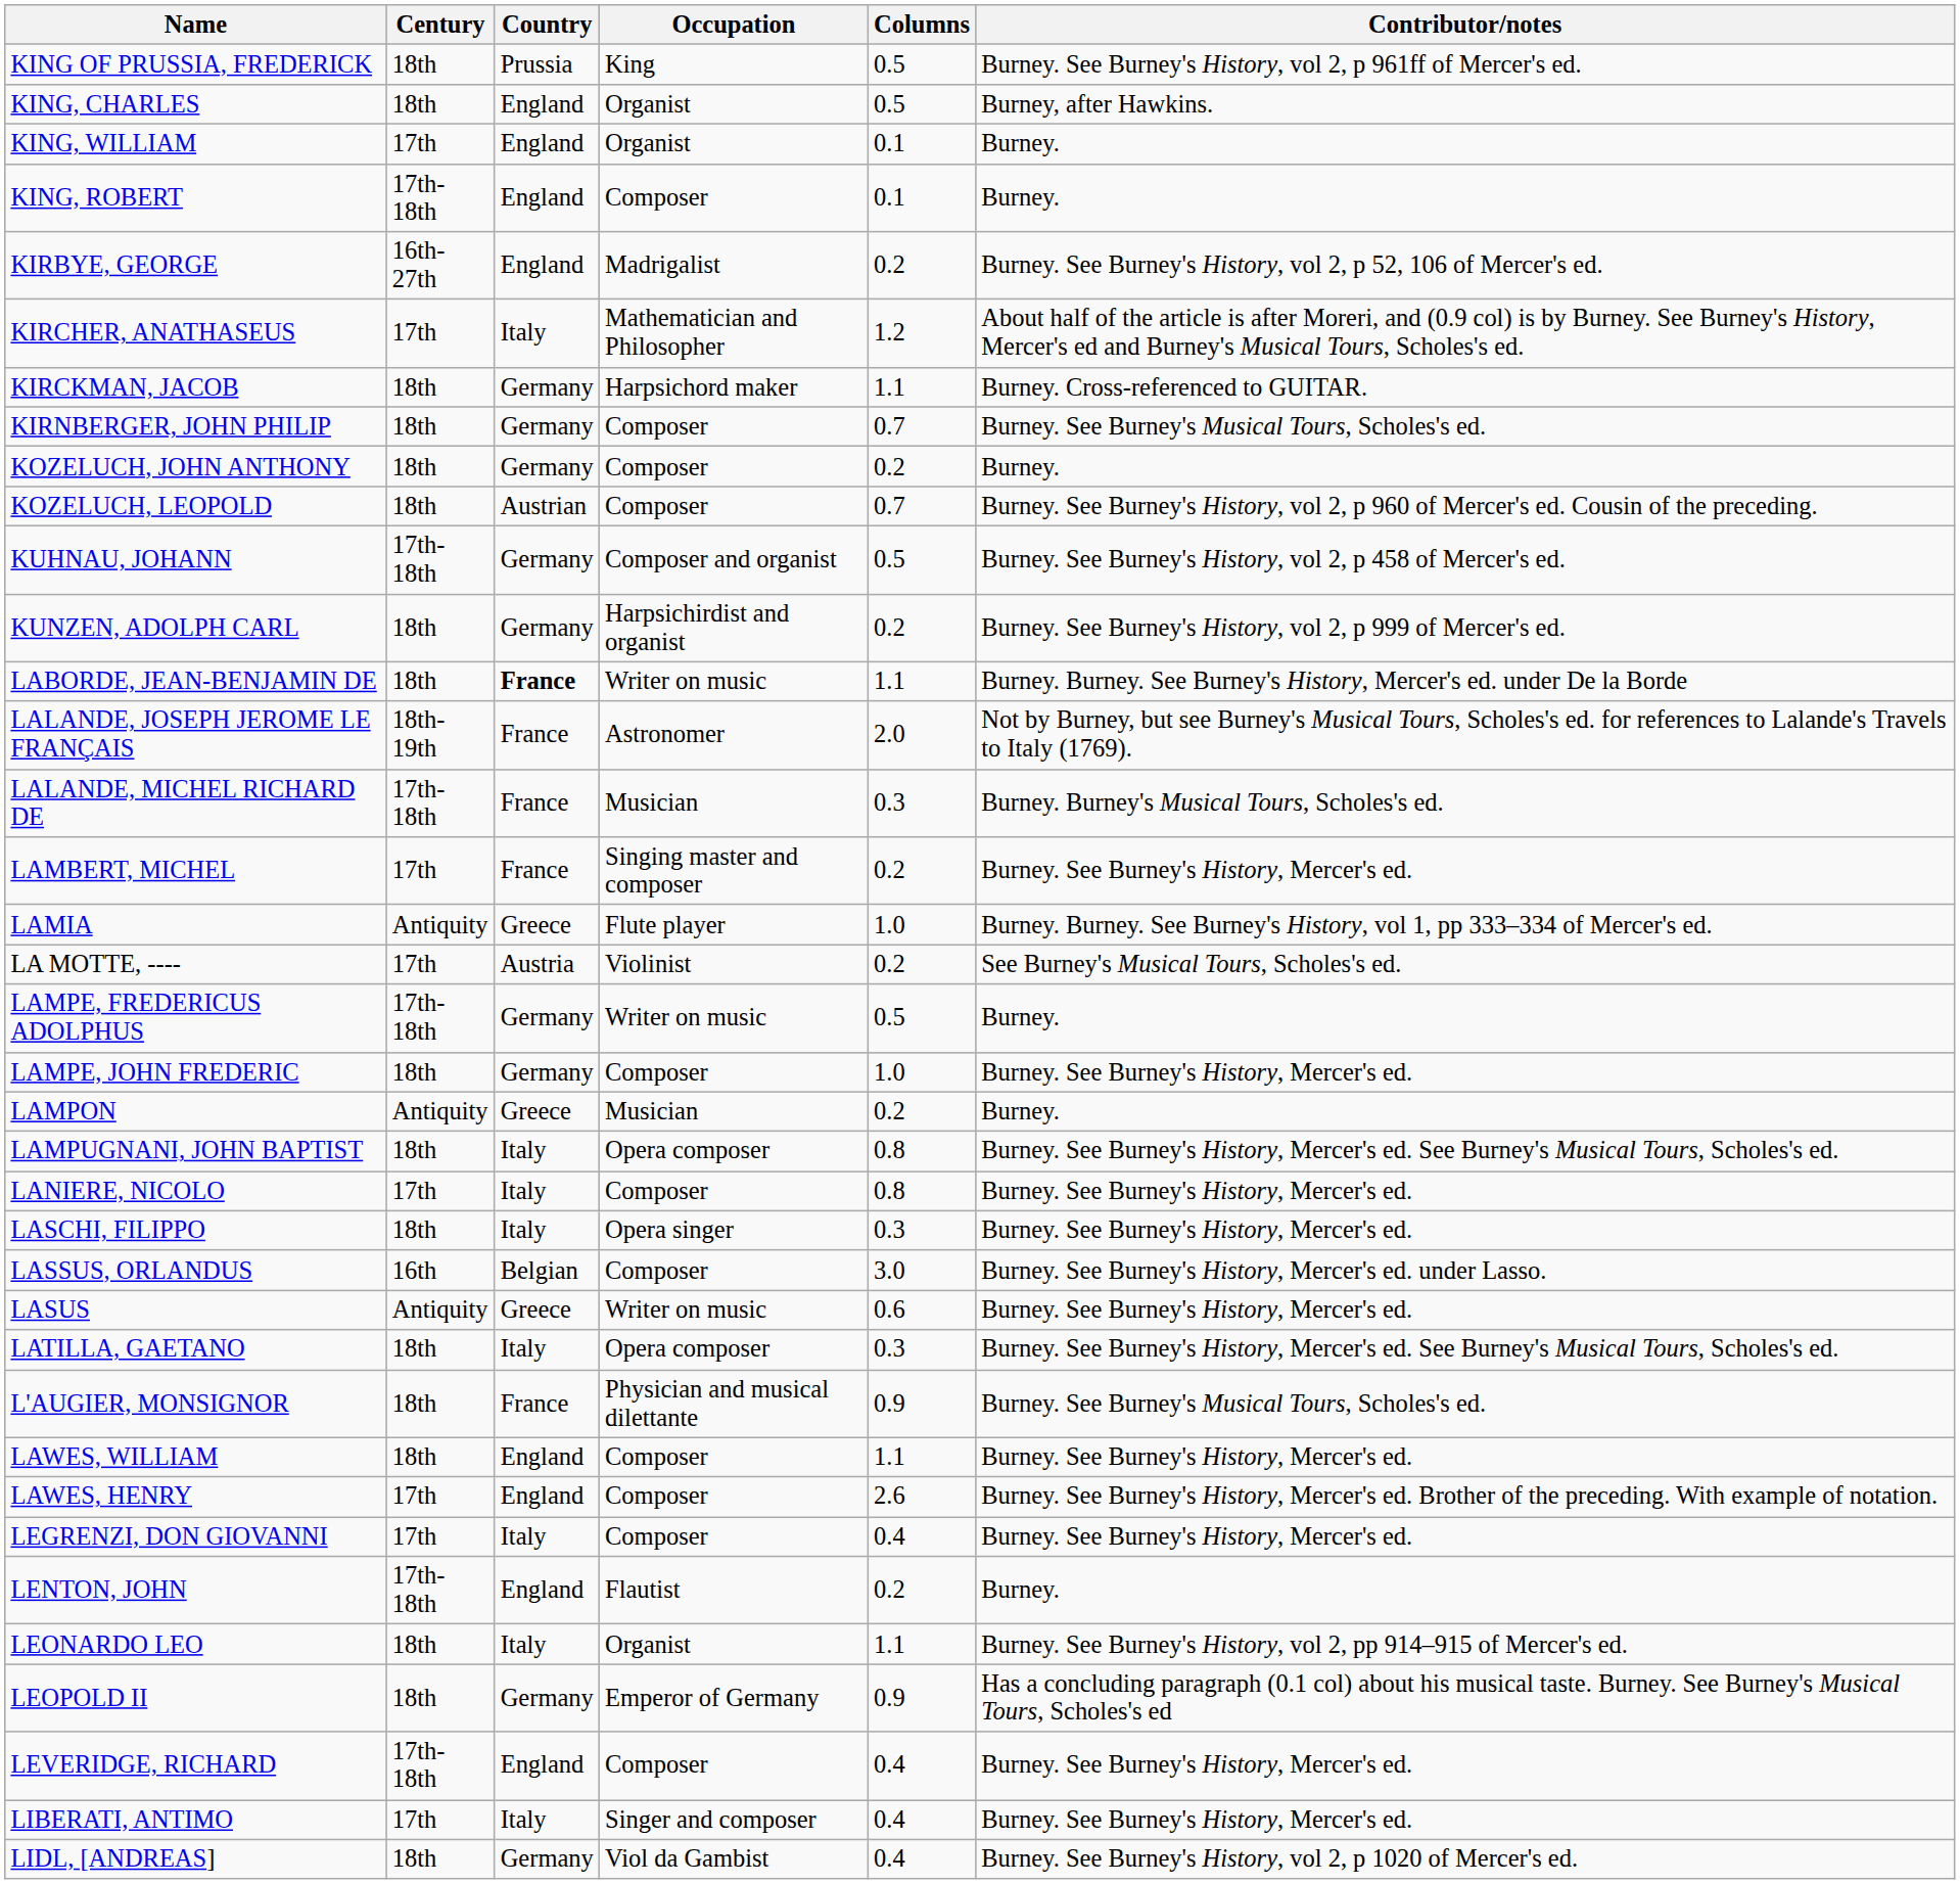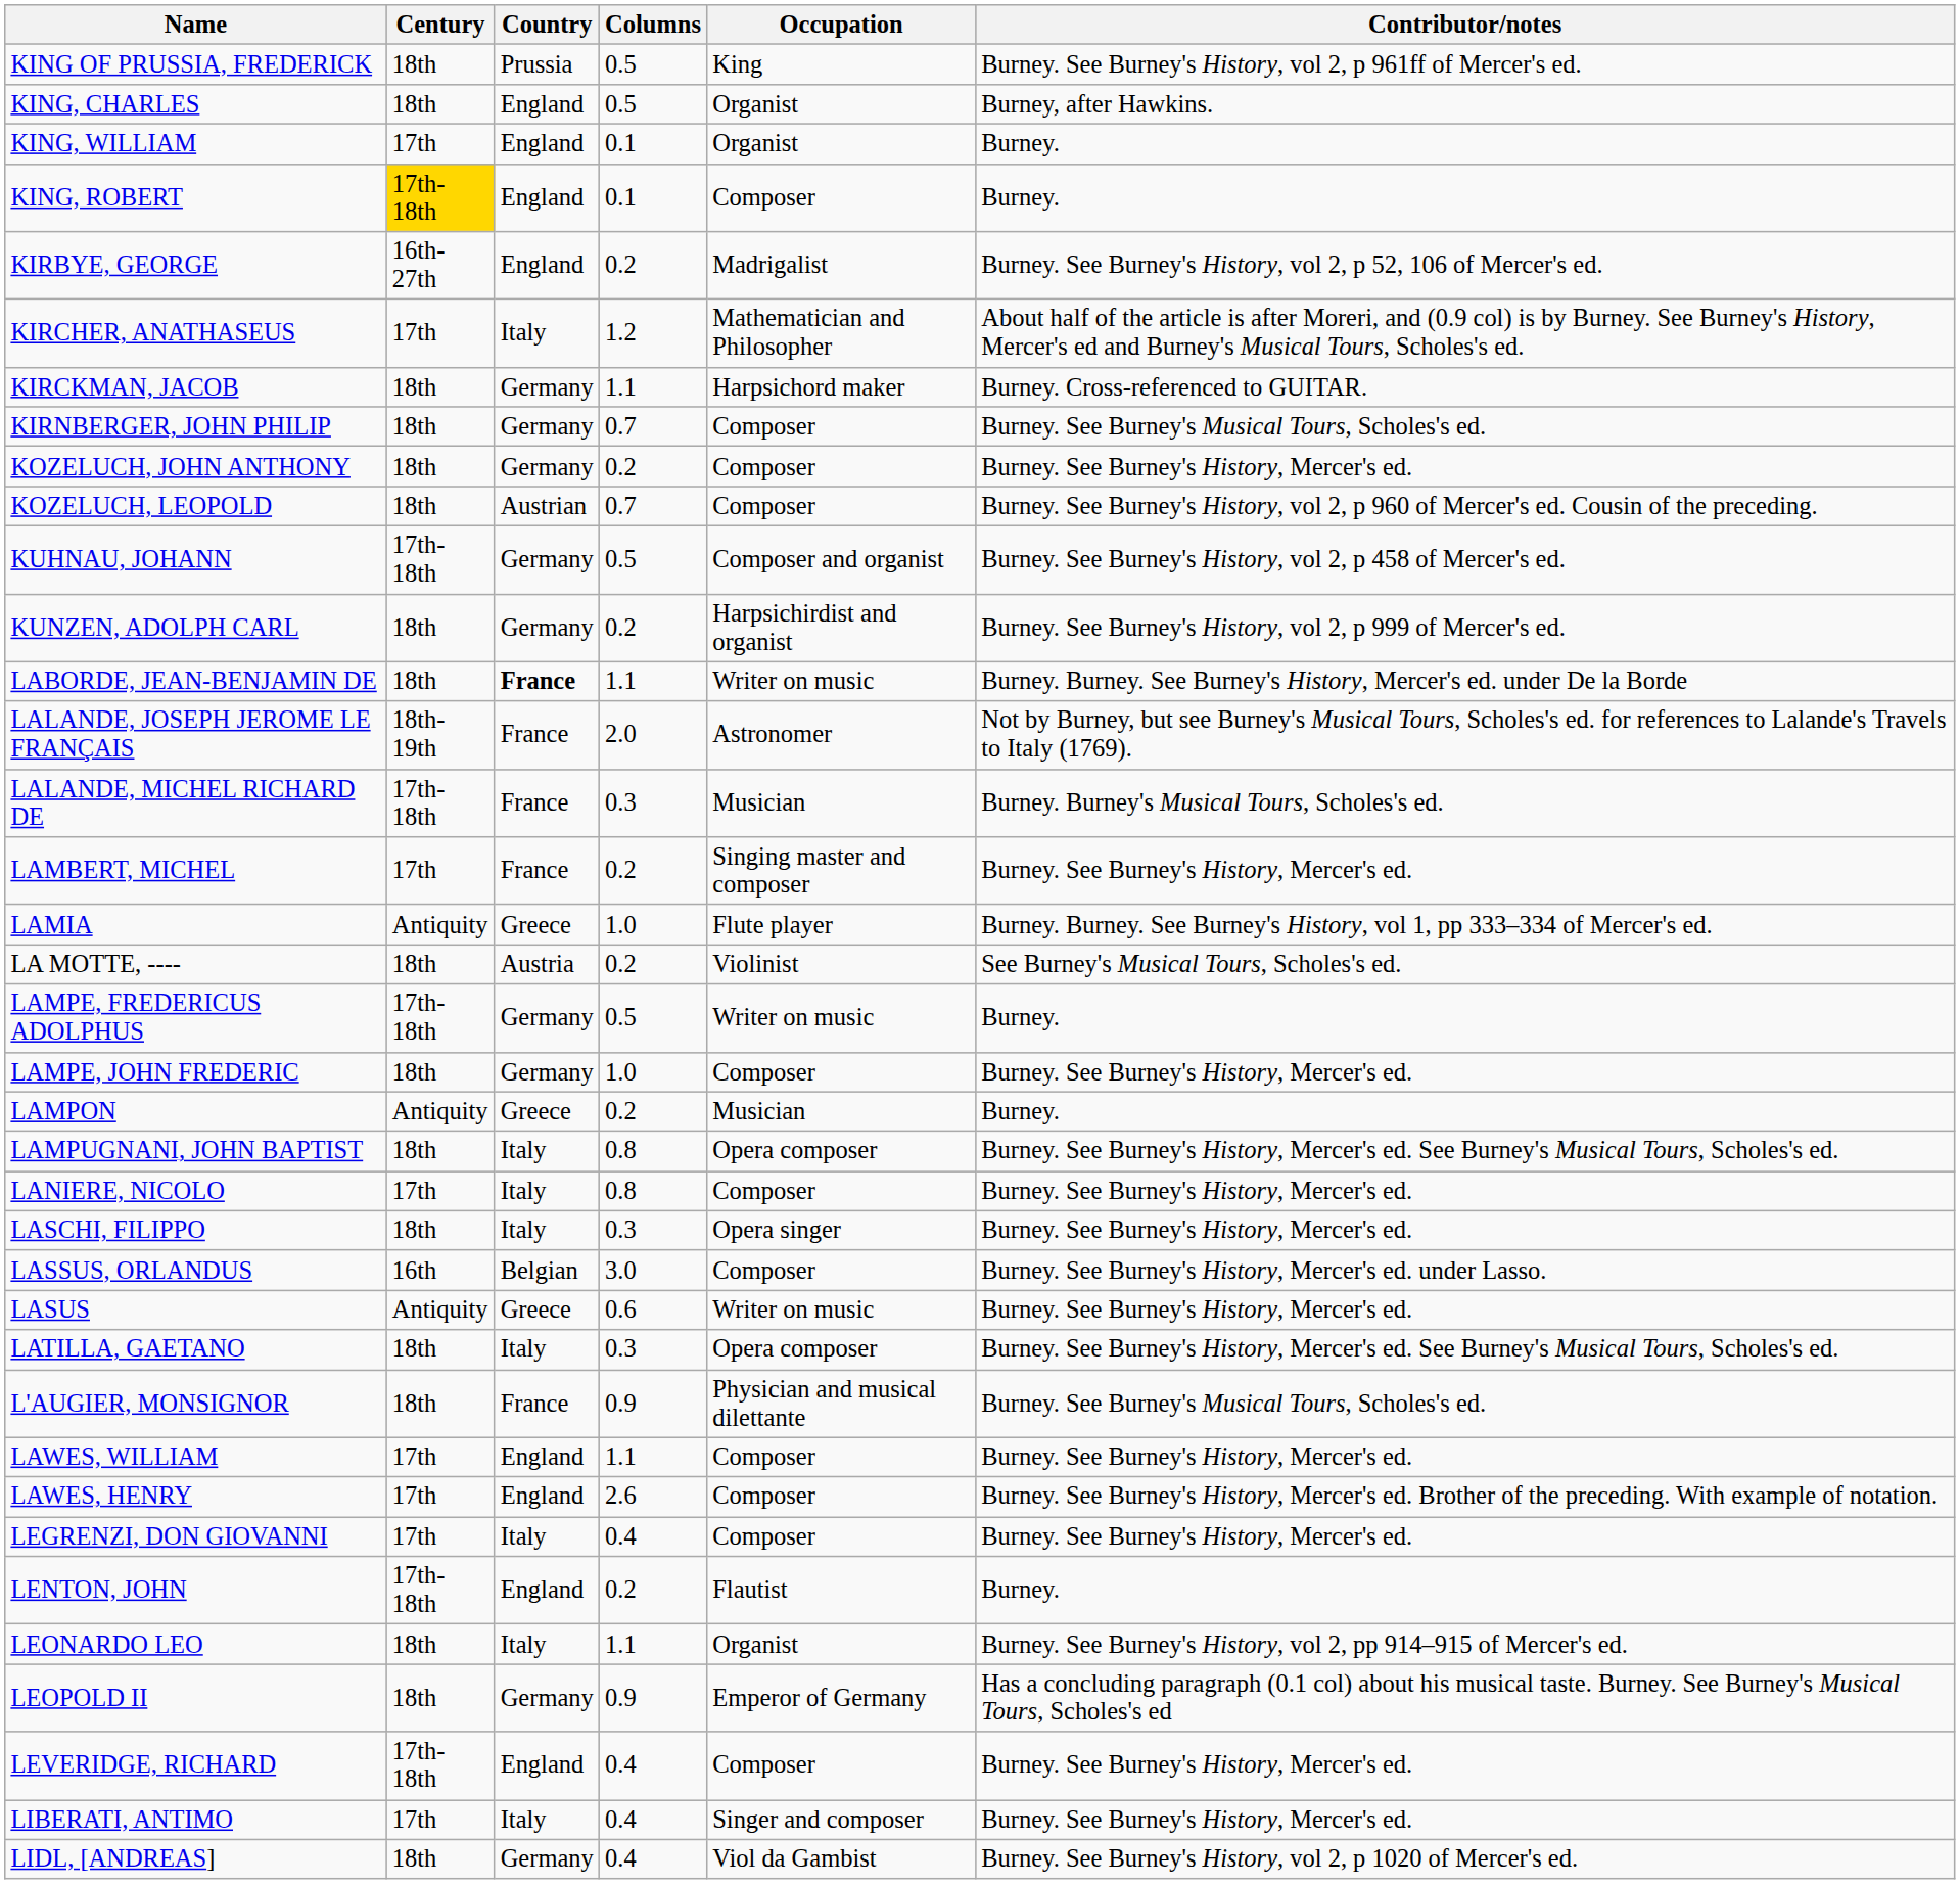 <table class="wikitable">
 <tr>
 <th>Name</th>
 <th>Century</th>
 <th>Country</th>
+<th>Columns</th>
 <th>Occupation</th>
-<th>Columns</th>
 <th>Contributor/notes</th>
 </tr>
 <tr>
 <td><a href='#'>KING OF PRUSSIA, FREDERICK</a></td>
 <td>18th</td>
 <td>Prussia</td>
+<td>0.5</td>
 <td>King</td>
-<td>0.5</td>
 <td>Burney. See Burney's <em>History</em>, vol 2, p 961ff of Mercer's ed.</td>
 </tr>
 <tr>
 <td><a href='#'>KING, CHARLES</a></td>
 <td>18th</td>
 <td>England</td>
+<td>0.5</td>
 <td>Organist</td>
-<td>0.5</td>
 <td>Burney, after Hawkins.</td>
 </tr>
 <tr>
 <td><a href='#'>KING, WILLIAM</a></td>
 <td>17th</td>
 <td>England</td>
+<td>0.1</td>
 <td>Organist</td>
-<td>0.1</td>
 <td>Burney.</td>
 </tr>
 <tr>
 <td><a href='#'>KING, ROBERT</a></td>
-<td>17th-18th</td>
+<td style="background: gold;">17th-18th</td>
 <td>England</td>
+<td>0.1</td>
 <td>Composer</td>
-<td>0.1</td>
 <td>Burney.</td>
 </tr>
 <tr>
 <td><a href='#'>KIRBYE, GEORGE</a></td>
 <td>16th-27th</td>
 <td>England</td>
+<td>0.2</td>
 <td>Madrigalist</td>
-<td>0.2</td>
 <td>Burney. See Burney's <em>History</em>, vol 2, p 52, 106 of Mercer's ed.</td>
 </tr>
 <tr>
 <td><a href='#'>KIRCHER, ANATHASEUS</a></td>
 <td>17th</td>
 <td>Italy</td>
+<td>1.2</td>
 <td>Mathematician and Philosopher</td>
-<td>1.2</td>
 <td>About half of the article is after Moreri, and (0.9 col) is by Burney. See Burney's <em>History</em>, Mercer's ed and Burney's <em>Musical Tours</em>, Scholes's ed.</td>
 </tr>
 <tr>
 <td><a href='#'>KIRCKMAN, JACOB</a></td>
 <td>18th</td>
 <td>Germany</td>
+<td>1.1</td>
 <td>Harpsichord maker</td>
-<td>1.1</td>
 <td>Burney. Cross-referenced to GUITAR.</td>
 </tr>
 <tr>
 <td><a href='#'>KIRNBERGER, JOHN PHILIP</a></td>
 <td>18th</td>
 <td>Germany</td>
+<td>0.7</td>
 <td>Composer</td>
-<td>0.7</td>
 <td>Burney. See Burney's <em>Musical Tours</em>, Scholes's ed.</td>
 </tr>
 <tr>
 <td><a href='#'>KOZELUCH, JOHN ANTHONY</a></td>
 <td>18th</td>
 <td>Germany</td>
+<td>0.2</td>
 <td>Composer</td>
-<td>0.2</td>
-<td>Burney.</td>
+<td>Burney. See Burney's <em>History</em>, Mercer's ed.</td>
 </tr>
 <tr>
 <td><a href='#'>KOZELUCH, LEOPOLD</a></td>
 <td>18th</td>
 <td>Austrian</td>
+<td>0.7</td>
 <td>Composer</td>
-<td>0.7</td>
 <td>Burney. See Burney's <em>History</em>, vol 2, p 960 of Mercer's ed. Cousin of the preceding.</td>
 </tr>
 <tr>
 <td><a href='#'>KUHNAU, JOHANN</a></td>
 <td>17th-18th</td>
 <td>Germany</td>
+<td>0.5</td>
 <td>Composer and organist</td>
-<td>0.5</td>
 <td>Burney. See Burney's <em>History</em>, vol 2, p 458 of Mercer's ed.</td>
 </tr>
 <tr>
 <td><a href='#'>KUNZEN, ADOLPH CARL</a></td>
 <td>18th</td>
 <td>Germany</td>
+<td>0.2</td>
 <td>Harpsichirdist and organist</td>
-<td>0.2</td>
 <td>Burney. See Burney's <em>History</em>, vol 2, p 999 of Mercer's ed.</td>
 </tr>
 <tr>
 <td><a href='#'>LABORDE, JEAN-BENJAMIN DE</a></td>
 <td>18th</td>
 <td><strong>France</strong></td>
+<td>1.1</td>
 <td>Writer on music</td>
-<td>1.1</td>
 <td>Burney. Burney. See Burney's <em>History</em>, Mercer's ed. under De la Borde</td>
 </tr>
 <tr>
 <td><a href='#'>LALANDE, JOSEPH JEROME LE FRANÇAIS</a></td>
 <td>18th-19th</td>
 <td>France</td>
+<td>2.0</td>
 <td>Astronomer</td>
-<td>2.0</td>
 <td>Not by Burney, but see Burney's <em>Musical Tours</em>, Scholes's ed. for references to Lalande's Travels to Italy (1769).</td>
 </tr>
 <tr>
 <td><a href='#'>LALANDE, MICHEL RICHARD DE</a></td>
 <td>17th-18th</td>
 <td>France</td>
+<td>0.3</td>
 <td>Musician</td>
-<td>0.3</td>
 <td>Burney. Burney's <em>Musical Tours</em>, Scholes's ed.</td>
 </tr>
 <tr>
 <td><a href='#'>LAMBERT, MICHEL</a></td>
 <td>17th</td>
 <td>France</td>
+<td>0.2</td>
 <td>Singing master and composer</td>
-<td>0.2</td>
 <td>Burney. See Burney's <em>History</em>, Mercer's ed.</td>
 </tr>
 <tr>
 <td><a href='#'>LAMIA</a></td>
 <td>Antiquity</td>
 <td>Greece</td>
+<td>1.0</td>
 <td>Flute player</td>
-<td>1.0</td>
 <td>Burney. Burney. See Burney's <em>History</em>, vol 1, pp 333–334 of Mercer's ed.</td>
 </tr>
 <tr>
 <td>LA MOTTE, ----</td>
-<td>17th</td>
+<td>18th</td>
 <td>Austria</td>
+<td>0.2</td>
 <td>Violinist</td>
-<td>0.2</td>
 <td>See Burney's <em>Musical Tours</em>, Scholes's ed.</td>
 </tr>
 <tr>
 <td><a href='#'>LAMPE, FREDERICUS ADOLPHUS</a></td>
 <td>17th-18th</td>
 <td>Germany</td>
+<td>0.5</td>
 <td>Writer on music</td>
-<td>0.5</td>
 <td>Burney.</td>
 </tr>
 <tr>
 <td><a href='#'>LAMPE, JOHN FREDERIC</a></td>
 <td>18th</td>
 <td>Germany</td>
+<td>1.0</td>
 <td>Composer</td>
-<td>1.0</td>
 <td>Burney. See Burney's <em>History</em>, Mercer's ed.</td>
 </tr>
 <tr>
 <td><a href='#'>LAMPON</a></td>
 <td>Antiquity</td>
 <td>Greece</td>
+<td>0.2</td>
 <td>Musician</td>
-<td>0.2</td>
 <td>Burney.</td>
 </tr>
 <tr>
 <td><a href='#'>LAMPUGNANI, JOHN BAPTIST</a></td>
 <td>18th</td>
 <td>Italy</td>
+<td>0.8</td>
 <td>Opera composer</td>
-<td>0.8</td>
 <td>Burney. See Burney's <em>History</em>, Mercer's ed. See Burney's <em>Musical Tours</em>, Scholes's ed.</td>
 </tr>
 <tr>
 <td><a href='#'>LANIERE, NICOLO</a></td>
 <td>17th</td>
 <td>Italy</td>
+<td>0.8</td>
 <td>Composer</td>
-<td>0.8</td>
 <td>Burney. See Burney's <em>History</em>, Mercer's ed.</td>
 </tr>
 <tr>
 <td><a href='#'>LASCHI, FILIPPO</a></td>
 <td>18th</td>
 <td>Italy</td>
+<td>0.3</td>
 <td>Opera singer</td>
-<td>0.3</td>
 <td>Burney. See Burney's <em>History</em>, Mercer's ed.</td>
 </tr>
 <tr>
 <td><a href='#'>LASSUS, ORLANDUS</a></td>
 <td>16th</td>
 <td>Belgian</td>
+<td>3.0</td>
 <td>Composer</td>
-<td>3.0</td>
 <td>Burney. See Burney's <em>History</em>, Mercer's ed. under Lasso.</td>
 </tr>
 <tr>
 <td><a href='#'>LASUS</a></td>
 <td>Antiquity</td>
 <td>Greece</td>
+<td>0.6</td>
 <td>Writer on music</td>
-<td>0.6</td>
 <td>Burney. See Burney's <em>History</em>, Mercer's ed.</td>
 </tr>
 <tr>
 <td><a href='#'>LATILLA, GAETANO</a></td>
 <td>18th</td>
 <td>Italy</td>
+<td>0.3</td>
 <td>Opera composer</td>
-<td>0.3</td>
 <td>Burney. See Burney's <em>History</em>, Mercer's ed. See Burney's <em>Musical Tours</em>, Scholes's ed.</td>
 </tr>
 <tr>
 <td><a href='#'>L'AUGIER, MONSIGNOR</a></td>
 <td>18th</td>
 <td>France</td>
+<td>0.9</td>
 <td>Physician and musical dilettante</td>
-<td>0.9</td>
 <td>Burney. See Burney's <em>Musical Tours</em>, Scholes's ed.</td>
 </tr>
 <tr>
 <td><a href='#'>LAWES, WILLIAM</a></td>
-<td>18th</td>
+<td>17th</td>
 <td>England</td>
+<td>1.1</td>
 <td>Composer</td>
-<td>1.1</td>
 <td>Burney. See Burney's <em>History</em>, Mercer's ed.</td>
 </tr>
 <tr>
 <td><a href='#'>LAWES, HENRY</a></td>
 <td>17th</td>
 <td>England</td>
+<td>2.6</td>
 <td>Composer</td>
-<td>2.6</td>
 <td>Burney. See Burney's <em>History</em>, Mercer's ed. Brother of the preceding. With example of notation.</td>
 </tr>
 <tr>
 <td><a href='#'>LEGRENZI, DON GIOVANNI</a></td>
 <td>17th</td>
 <td>Italy</td>
+<td>0.4</td>
 <td>Composer</td>
-<td>0.4</td>
 <td>Burney. See Burney's <em>History</em>, Mercer's ed.</td>
 </tr>
 <tr>
 <td><a href='#'>LENTON, JOHN</a></td>
 <td>17th-18th</td>
 <td>England</td>
+<td>0.2</td>
 <td>Flautist</td>
-<td>0.2</td>
 <td>Burney.</td>
 </tr>
 <tr>
 <td><a href='#'>LEONARDO LEO</a></td>
 <td>18th</td>
 <td>Italy</td>
+<td>1.1</td>
 <td>Organist</td>
-<td>1.1</td>
 <td>Burney. See Burney's <em>History</em>, vol 2, pp 914–915 of Mercer's ed.</td>
 </tr>
 <tr>
 <td><a href='#'>LEOPOLD II</a></td>
 <td>18th</td>
 <td>Germany</td>
+<td>0.9</td>
 <td>Emperor of Germany</td>
-<td>0.9</td>
 <td>Has a concluding paragraph (0.1 col) about his musical taste. Burney. See Burney's <em>Musical Tours</em>, Scholes's ed</td>
 </tr>
 <tr>
 <td><a href='#'>LEVERIDGE, RICHARD</a></td>
 <td>17th-18th</td>
 <td>England</td>
+<td>0.4</td>
 <td>Composer</td>
-<td>0.4</td>
 <td>Burney. See Burney's <em>History</em>, Mercer's ed.</td>
 </tr>
 <tr>
 <td><a href='#'>LIBERATI, ANTIMO</a></td>
 <td>17th</td>
 <td>Italy</td>
+<td>0.4</td>
 <td>Singer and composer</td>
-<td>0.4</td>
 <td>Burney. See Burney's <em>History</em>, Mercer's ed.</td>
 </tr>
 <tr>
 <td><a href='#'>LIDL, [ANDREAS</a>]</td>
 <td>18th</td>
 <td>Germany</td>
+<td>0.4</td>
 <td>Viol da Gambist</td>
-<td>0.4</td>
 <td>Burney. See Burney's <em>History</em>, vol 2, p 1020 of Mercer's ed.</td>
 </tr>
 </table>
